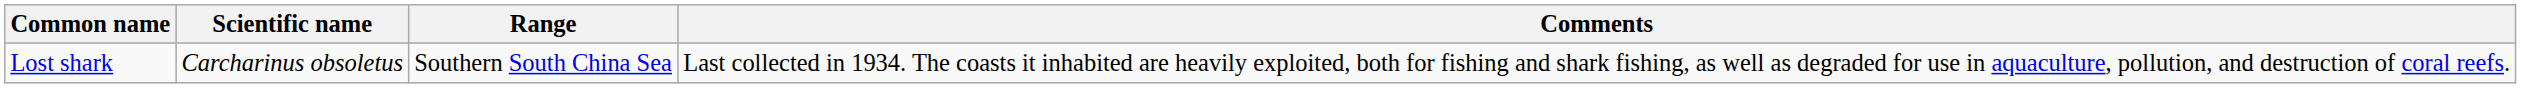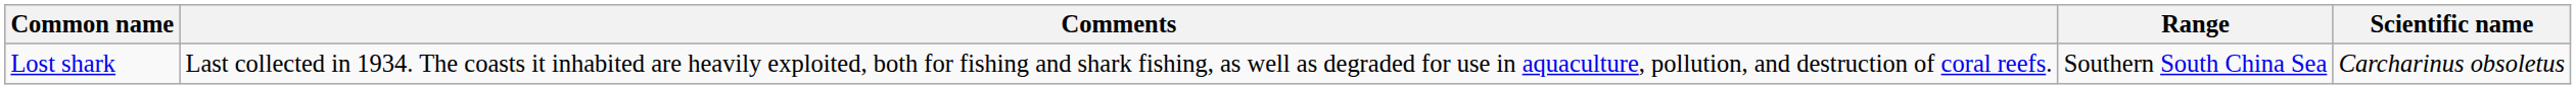 <table class="wikitable">
 <tr>
 <th>Common name</th>
+<th class="unsortable">Comments</th>
+<th>Range</th>
 <th>Scientific name</th>
-<th>Range</th>
-<th class="unsortable">Comments</th>
 </tr>
 <tr>
 <td><a href='#'>Lost shark</a></td>
+<td>Last collected in 1934. The coasts it inhabited are heavily exploited, both for fishing and shark fishing, as well as degraded for use in <a href='#'>aquaculture</a>, pollution, and destruction of <a href='#'>coral reefs</a>.</td>
+<td>Southern <a href='#'>South China Sea</a></td>
 <td><em>Carcharinus obsoletus</em></td>
-<td>Southern <a href='#'>South China Sea</a></td>
-<td>Last collected in 1934. The coasts it inhabited are heavily exploited, both for fishing and shark fishing, as well as degraded for use in <a href='#'>aquaculture</a>, pollution, and destruction of <a href='#'>coral reefs</a>.</td>
 </tr>
 </table>
